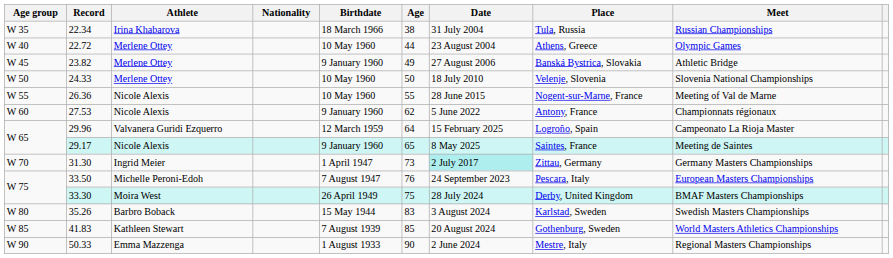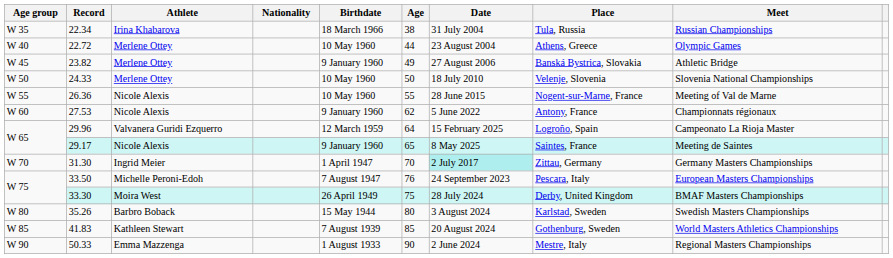 <table class="wikitable" style="font-size:90%; width: 100%;">
 <tr>
 <th>Age group</th>
 <th>Record</th>
 <th>Athlete</th>
 <th>Nationality</th>
 <th>Birthdate</th>
 <th>Age</th>
 <th>Date</th>
 <th>Place</th>
 <th>Meet</th>
 <th></th>
 </tr>
 <tr>
 <td>W 35</td>
 <td>22.34 </td>
 <td><a href='#'>Irina Khabarova</a></td>
 <td></td>
 <td>18 March 1966</td>
 <td>38</td>
 <td>31 July 2004</td>
 <td><a href='#'>Tula</a>, Russia</td>
 <td><a href='#'>Russian Championships</a></td>
 <td></td>
 </tr>
 <tr>
 <td>W 40</td>
 <td>22.72 </td>
 <td><a href='#'>Merlene Ottey</a></td>
 <td></td>
 <td>10 May 1960</td>
 <td>44</td>
 <td>23 August 2004</td>
 <td><a href='#'>Athens</a>, Greece</td>
 <td><a href='#'>Olympic Games</a></td>
 <td></td>
 </tr>
 <tr>
 <td>W 45</td>
 <td>23.82 </td>
 <td><a href='#'>Merlene Ottey</a></td>
 <td></td>
 <td>9 January 1960</td>
 <td>49</td>
 <td>27 August 2006</td>
 <td><a href='#'>Banská Bystrica</a>, Slovakia</td>
 <td>Athletic Bridge</td>
 <td></td>
 </tr>
 <tr>
 <td>W 50</td>
 <td>24.33 </td>
 <td><a href='#'>Merlene Ottey</a></td>
 <td></td>
 <td>10 May 1960</td>
 <td>50</td>
 <td>18 July 2010</td>
 <td><a href='#'>Velenje</a>, Slovenia</td>
 <td>Slovenia National Championships</td>
 <td></td>
 </tr>
 <tr>
 <td>W 55</td>
 <td>26.36 </td>
 <td>Nicole Alexis</td>
 <td></td>
 <td>10 May 1960</td>
 <td>55</td>
 <td>28 June 2015</td>
 <td><a href='#'>Nogent-sur-Marne</a>, France</td>
 <td>Meeting of Val de Marne</td>
 <td></td>
 </tr>
 <tr>
 <td>W 60</td>
 <td>27.53 </td>
 <td>Nicole Alexis</td>
 <td></td>
 <td>9 January 1960</td>
 <td>62</td>
 <td>5 June 2022</td>
 <td><a href='#'>Antony</a>, France</td>
 <td>Championnats régionaux</td>
 <td></td>
 </tr>
 <tr>
 <td rowspan=2>W 65</td>
 <td>29.96 </td>
 <td>Valvanera Guridi Ezquerro</td>
 <td></td>
 <td>12 March 1959</td>
 <td>64</td>
 <td>15 February 2025</td>
 <td><a href='#'>Logroño</a>, Spain</td>
 <td>Campeonato La Rioja Master</td>
 <td></td>
 </tr>
 <tr style="background:#cef6f5;">
 <td>29.17 </td>
 <td>Nicole Alexis</td>
 <td></td>
 <td>9 January 1960</td>
 <td>65</td>
 <td>8 May 2025</td>
 <td><a href='#'>Saintes</a>, France</td>
 <td>Meeting de Saintes</td>
 <td></td>
 </tr>
 <tr>
 <td>W 70</td>
 <td>31.30 </td>
 <td>Ingrid Meier</td>
 <td></td>
 <td>1 April 1947</td>
-<td>73</td>
+<td>70</td>
 <td style="background: paleturquoise;">2 July 2017</td>
 <td><a href='#'>Zittau</a>, Germany</td>
 <td>Germany Masters Championships</td>
 <td></td>
 </tr>
 <tr>
 <td rowspan=2>W 75</td>
 <td>33.50 </td>
 <td>Michelle Peroni-Edoh</td>
 <td></td>
 <td>7 August 1947</td>
 <td>76</td>
 <td>24 September 2023</td>
 <td><a href='#'>Pescara</a>, Italy</td>
 <td><a href='#'>European Masters Championships</a></td>
 <td></td>
 </tr>
 <tr style="background:#cef6f5;">
 <td>33.30 </td>
 <td>Moira West</td>
 <td></td>
 <td>26 April 1949</td>
 <td>75</td>
 <td>28 July 2024</td>
 <td><a href='#'>Derby</a>, United Kingdom</td>
 <td>BMAF Masters Championships</td>
 <td></td>
 </tr>
 <tr>
 <td>W 80</td>
 <td>35.26 </td>
 <td>Barbro Boback</td>
 <td></td>
 <td>15 May 1944</td>
-<td>83</td>
+<td>80</td>
 <td>3 August 2024</td>
 <td><a href='#'>Karlstad</a>, Sweden</td>
 <td>Swedish Masters Championships</td>
 <td></td>
 </tr>
 <tr>
 <td>W 85</td>
 <td>41.83 </td>
 <td>Kathleen Stewart</td>
 <td></td>
 <td>7 August 1939</td>
 <td>85</td>
 <td>20 August 2024</td>
 <td><a href='#'>Gothenburg</a>, Sweden</td>
 <td><a href='#'>World Masters Athletics Championships</a></td>
 <td></td>
 </tr>
 <tr>
 <td>W 90</td>
 <td>50.33 </td>
 <td>Emma Mazzenga</td>
 <td></td>
 <td>1 August 1933</td>
 <td>90</td>
 <td>2 June 2024</td>
 <td><a href='#'>Mestre</a>, Italy</td>
 <td>Regional Masters Championships</td>
 <td></td>
 </tr>
 </table>
